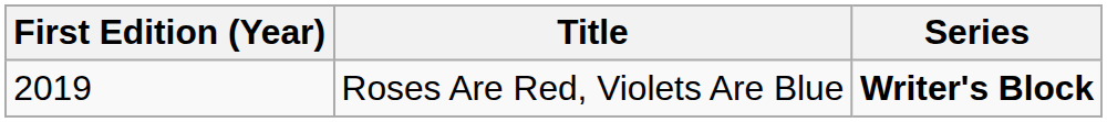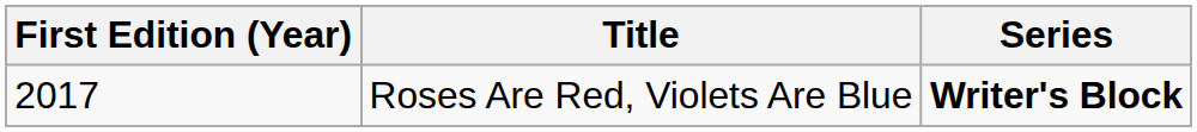 <table class="wikitable sortable">
 <tr>
 <th>First Edition (Year)</th>
 <th>Title</th>
 <th>Series</th>
 </tr>
 <tr>
-<td>2019</td>
+<td>2017</td>
 <td>Roses Are Red, Violets Are Blue</td>
 <td><strong>Writer's Block</strong></td>
 </tr>
 </table>
